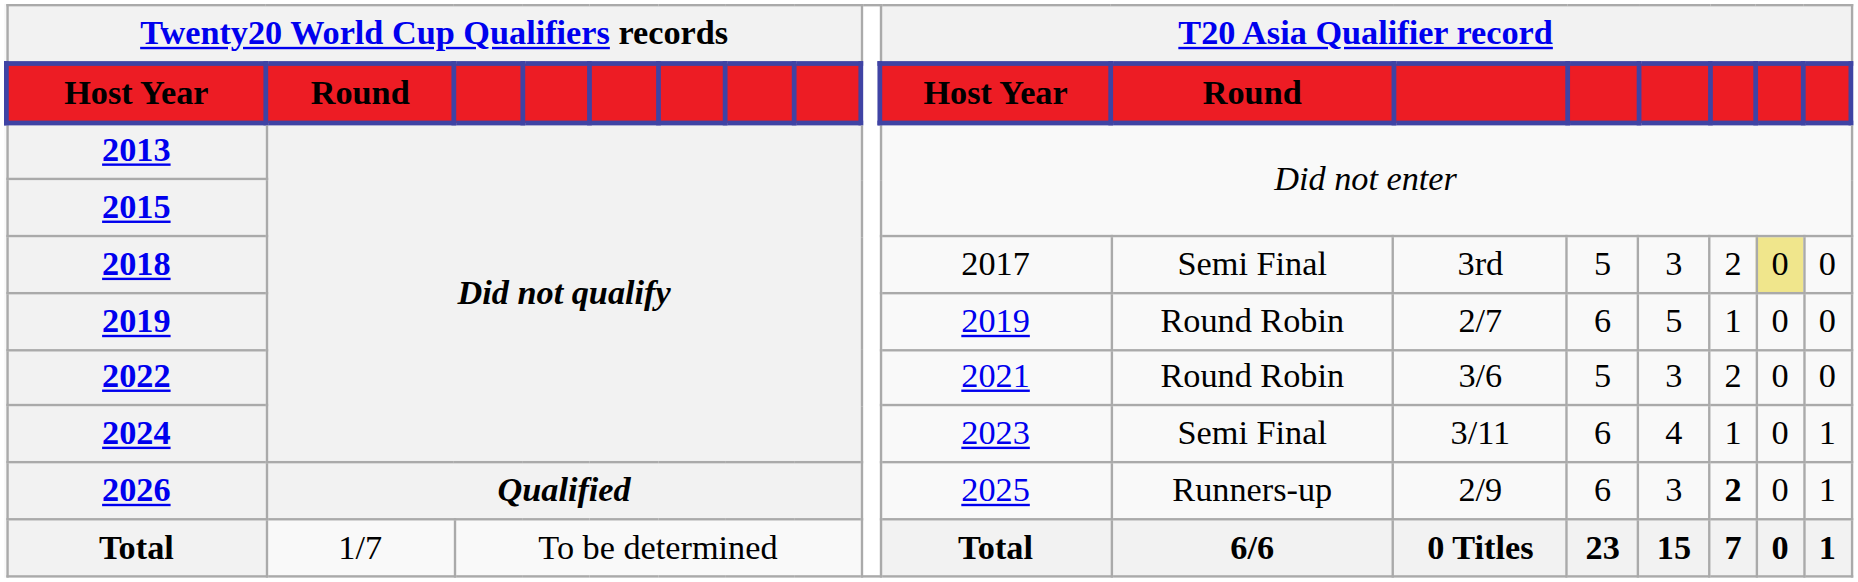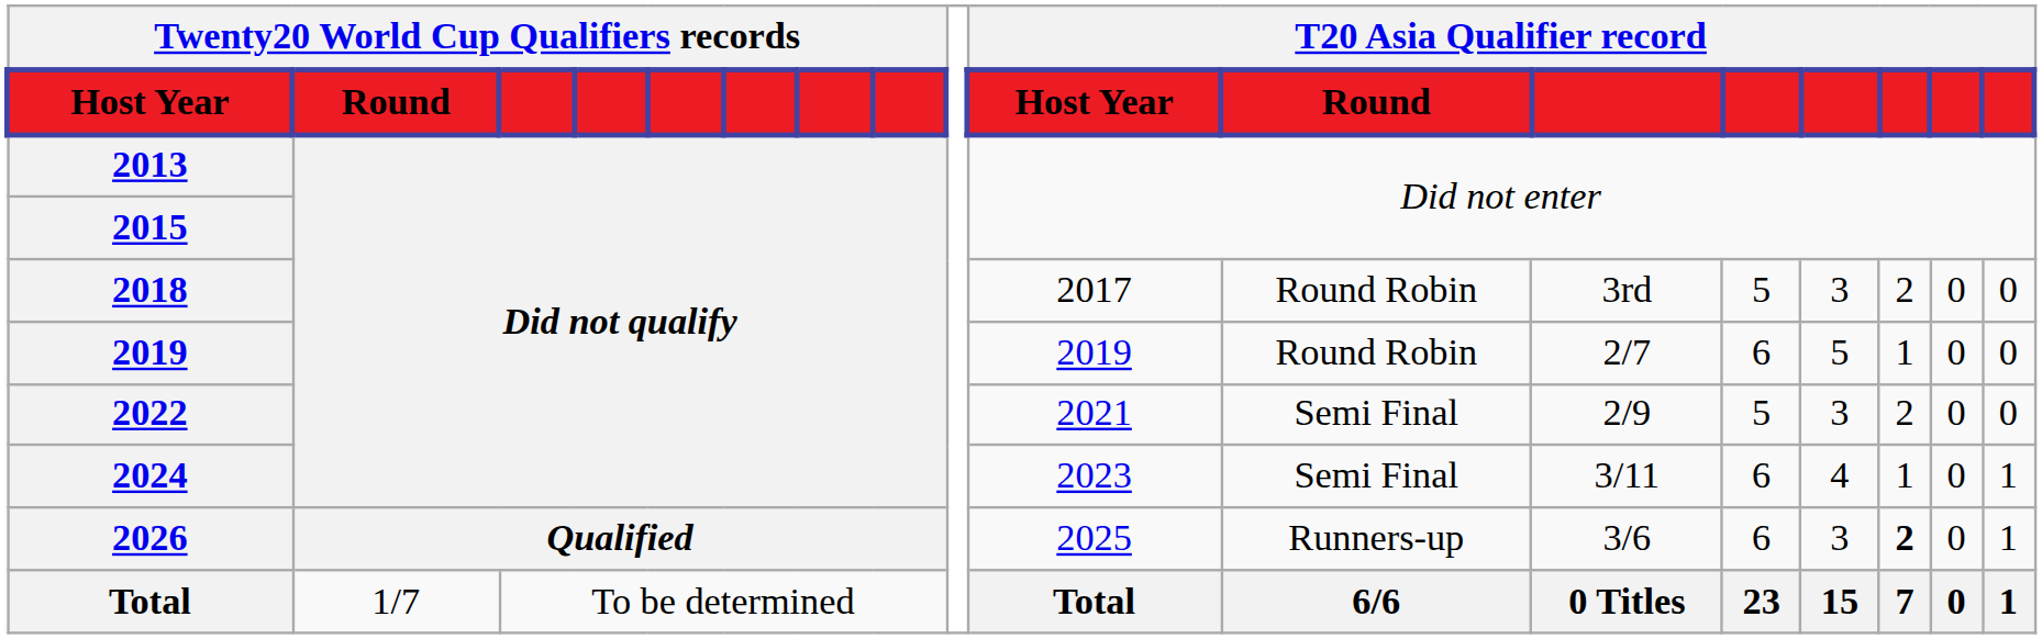 <table class="wikitable" style="font-size:90%; text-align:center;">
 <tr>
 <th colspan=8><a href='#'>Twenty20 World Cup Qualifiers</a> records</th>
 <th rowspan="13" style="width:1%;background:white"></th>
 <th colspan=8><a href='#'>T20 Asia Qualifier record</a></th>
 </tr>
 <tr>
 <th style="background:#ED1C24;border: 2px solid #3F43A4;"><span>Host Year</span></th>
 <th style="background:#ED1C24;border: 2px solid #3F43A4;"><span>Round</span></th>
 <th style="background:#ED1C24;border: 2px solid #3F43A4;"><span></span></th>
 <th style="background:#ED1C24;border: 2px solid #3F43A4;"><span></span></th>
 <th style="background:#ED1C24;border: 2px solid #3F43A4;"><span></span></th>
 <th style="background:#ED1C24;border: 2px solid #3F43A4;"><span></span></th>
 <th style="background:#ED1C24;border: 2px solid #3F43A4;"><span></span></th>
 <th style="background:#ED1C24;border: 2px solid #3F43A4;"><span></span></th>
 <th style="background:#ED1C24;border: 2px solid #3F43A4;"><span>Host Year</span></th>
 <th style="background:#ED1C24;border: 2px solid #3F43A4;"><span>Round</span></th>
 <th style="background:#ED1C24;border: 2px solid #3F43A4;"><span></span></th>
 <th style="background:#ED1C24;border: 2px solid #3F43A4;"><span></span></th>
 <th style="background:#ED1C24;border: 2px solid #3F43A4;"><span></span></th>
 <th style="background:#ED1C24;border: 2px solid #3F43A4;"><span></span></th>
 <th style="background:#ED1C24;border: 2px solid #3F43A4;"><span></span></th>
 <th style="background:#ED1C24;border: 2px solid #3F43A4;"><span></span></th>
 </tr>
 <tr>
 <th> <a href='#'>2013</a></th>
 <th colspan=7  rowspan=6><em>Did not qualify </em></th>
 <td colspan=8 rowspan=2><em>Did not enter</em></td>
 </tr>
 <tr>
 <th> <a href='#'>2015</a></th>
 </tr>
 <tr>
 <th> <a href='#'>2018</a></th>
 <td> 2017</td>
-<td>Semi Final</td>
+<td>Round Robin</td>
 <td>3rd</td>
 <td>5</td>
 <td>3</td>
 <td>2</td>
-<td style="background: khaki;">0</td>
+<td>0</td>
 <td>0</td>
 </tr>
 <tr>
 <th> <a href='#'>2019</a></th>
 <td> <a href='#'>2019</a></td>
 <td>Round Robin</td>
 <td>2/7</td>
 <td>6</td>
 <td>5</td>
 <td>1</td>
 <td>0</td>
 <td>0</td>
 </tr>
 <tr>
 <th> <a href='#'>2022</a></th>
 <td> <a href='#'>2021</a></td>
-<td>Round Robin</td>
-<td>3/6</td>
+<td>Semi Final</td>
+<td>2/9</td>
 <td>5</td>
 <td>3</td>
 <td>2</td>
 <td>0</td>
 <td>0</td>
 </tr>
 <tr>
 <th> <a href='#'>2024</a></th>
 <td> <a href='#'>2023</a></td>
 <td>Semi Final</td>
 <td>3/11</td>
 <td>6</td>
 <td>4</td>
 <td>1</td>
 <td>0</td>
 <td>1</td>
 </tr>
 <tr>
 <th> <a href='#'>2026</a></th>
 <th colspan=7><em>Qualified</em></th>
 <td> <a href='#'>2025</a></td>
 <td>Runners-up</td>
-<td>2/9</td>
+<td>3/6</td>
 <td>6</td>
 <td>3</td>
 <td><strong>2</strong></td>
 <td>0</td>
 <td>1</td>
 </tr>
 <tr>
 <th><strong>Total</strong></th>
 <td>1/7</td>
 <td colspan=6>To be determined</td>
 <th>Total</th>
 <th><strong>6/6</strong></th>
 <th>0 Titles</th>
 <th><strong>23</strong></th>
 <th><strong>15</strong></th>
 <th><strong>7</strong></th>
 <th><strong>0</strong></th>
 <th><strong>1</strong></th>
 </tr>
 </table>
